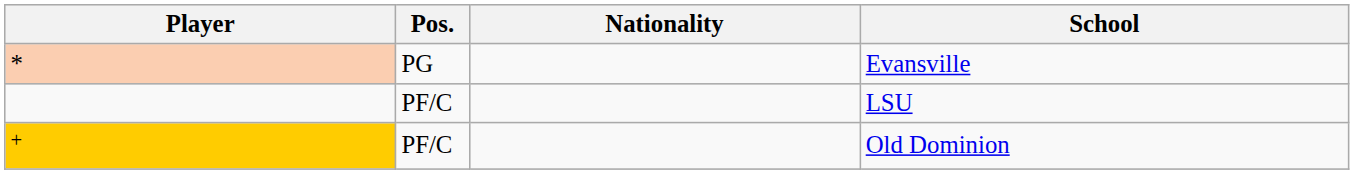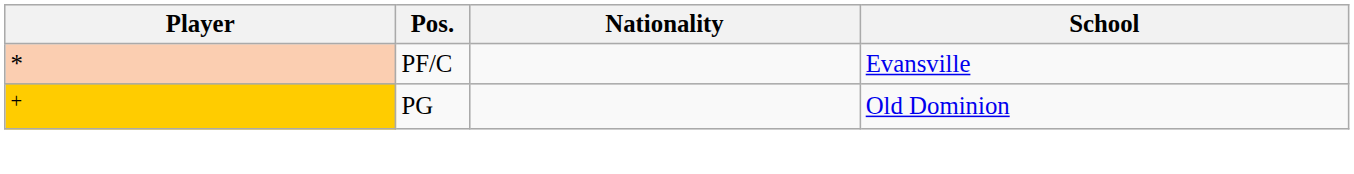 <table class="wikitable sortable sortable">
 <tr>
 <th style="width:16%;">Player</th>
 <th style="width:1%;">Pos.</th>
 <th style="width:16%;">Nationality</th>
 <th style="width:20%;">School</th>
 </tr>
 <tr>
 <td bgcolor="FBCEB1">*</td>
-<td>PG</td>
+<td>PF/C</td>
 <td></td>
 <td><a href='#'>Evansville</a> </td>
 </tr>
 <tr>
-<td></td>
-<td>PF/C</td>
-<td></td>
-<td><a href='#'>LSU</a> </td>
-</tr>
-<tr>
 <td bgcolor="FFCC00"><sup>+</sup></td>
-<td>PF/C</td>
+<td>PG</td>
 <td></td>
 <td><a href='#'>Old Dominion</a> </td>
 </tr>
 </table>
